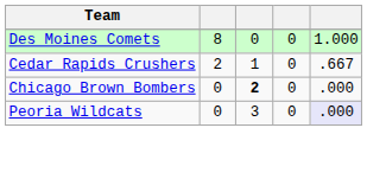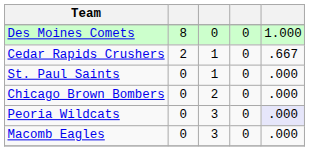 <table class="wikitable" style="font-size:95%; text-align:center">
 <tr>
 <th>Team</th>
 <th width="25"></th>
 <th width="25"></th>
 <th width="25"></th>
 <th width="30"></th>
 </tr>
 <tr>
 </tr>
 <tr style="background:#cfc;">
 <td style="text-align:left;"><a href='#'>Des Moines Comets</a></td>
 <td>8</td>
 <td>0</td>
 <td>0</td>
 <td>1.000</td>
 </tr>
 <tr>
 <td style="text-align:left;"><a href='#'>Cedar Rapids Crushers</a></td>
 <td>2</td>
 <td>1</td>
 <td>0</td>
 <td>.667</td>
 </tr>
 <tr>
+<td style="text-align:left;"><a href='#'>St. Paul Saints</a></td>
+<td>0</td>
+<td>1</td>
+<td>0</td>
+<td>.000</td>
+</tr>
+<tr>
 <td style="text-align:left;"><a href='#'>Chicago Brown Bombers</a></td>
 <td>0</td>
-<td><strong>2</strong></td>
+<td>2</td>
 <td>0</td>
 <td>.000</td>
 </tr>
 <tr>
 <td style="text-align:left;"><a href='#'>Peoria Wildcats</a></td>
 <td>0</td>
 <td>3</td>
 <td>0</td>
 <td style="background: lavender;">.000</td>
 </tr>
 <tr>
+<td style="text-align:left;"><a href='#'>Macomb Eagles </a></td>
+<td>0</td>
+<td>3</td>
+<td>0</td>
+<td>.000</td>
+</tr>
+<tr>
 </tr>
 </table>
